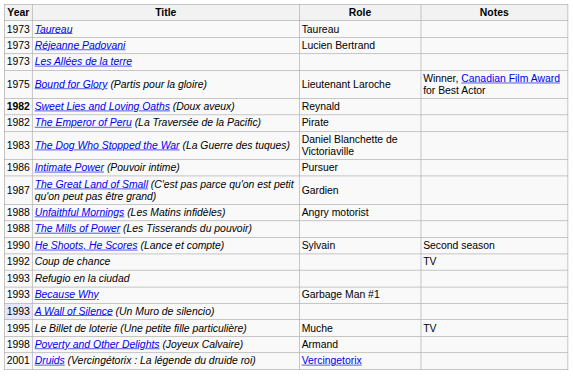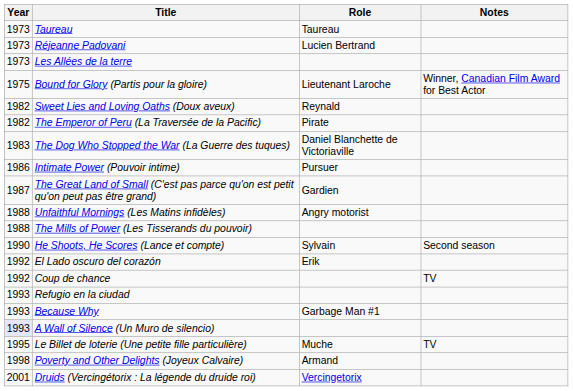 <table class="wikitable">
 <tr>
 <th>Year</th>
 <th>Title</th>
 <th>Role</th>
 <th>Notes</th>
 </tr>
 <tr>
 <td>1973</td>
 <td><em><a href='#'>Taureau</a></em></td>
 <td>Taureau</td>
 <td></td>
 </tr>
 <tr>
 <td>1973</td>
 <td><em><a href='#'>Réjeanne Padovani</a></em></td>
 <td>Lucien Bertrand</td>
 <td></td>
 </tr>
 <tr>
 <td>1973</td>
 <td><em><a href='#'>Les Allées de la terre</a></em></td>
 <td></td>
 <td></td>
 </tr>
 <tr>
 <td>1975</td>
 <td><em><a href='#'>Bound for Glory</a> (Partis pour la gloire)</em></td>
 <td>Lieutenant Laroche</td>
 <td>Winner, <a href='#'>Canadian Film Award</a> for Best Actor</td>
 </tr>
 <tr>
-<td><strong>1982</strong></td>
+<td>1982</td>
 <td><em><a href='#'>Sweet Lies and Loving Oaths</a> (Doux aveux)</em></td>
 <td>Reynald</td>
 <td></td>
 </tr>
 <tr>
 <td>1982</td>
 <td><em><a href='#'>The Emperor of Peru</a> (La Traversée de la Pacific)</em></td>
 <td>Pirate</td>
 <td></td>
 </tr>
 <tr>
 <td>1983</td>
 <td><em><a href='#'>The Dog Who Stopped the War</a> (La Guerre des tuques)</em></td>
 <td>Daniel Blanchette de Victoriaville</td>
 <td></td>
 </tr>
 <tr>
 <td>1986</td>
 <td><em><a href='#'>Intimate Power</a> (Pouvoir intime)</em></td>
 <td>Pursuer</td>
 <td></td>
 </tr>
 <tr>
 <td>1987</td>
 <td><em><a href='#'>The Great Land of Small</a> (C'est pas parce qu'on est petit qu'on peut pas être grand)</em></td>
 <td>Gardien</td>
 <td></td>
 </tr>
 <tr>
 <td>1988</td>
 <td><em><a href='#'>Unfaithful Mornings</a> (Les Matins infidèles)</em></td>
 <td>Angry motorist</td>
 <td></td>
 </tr>
 <tr>
 <td>1988</td>
 <td><em><a href='#'>The Mills of Power</a> (Les Tisserands du pouvoir)</em></td>
 <td></td>
 <td></td>
 </tr>
 <tr>
 <td>1990</td>
 <td><em><a href='#'>He Shoots, He Scores</a> (Lance et compte)</em></td>
 <td>Sylvain</td>
 <td>Second season</td>
 </tr>
 <tr>
 <td>1992</td>
+<td><em>El Lado oscuro del corazón</em></td>
+<td>Erik</td>
+<td></td>
+</tr>
+<tr>
+<td>1992</td>
 <td><em>Coup de chance</em></td>
 <td></td>
 <td>TV</td>
 </tr>
 <tr>
 <td>1993</td>
 <td><em>Refugio en la ciudad</em></td>
 <td></td>
 <td></td>
 </tr>
 <tr>
 <td>1993</td>
 <td><em><a href='#'>Because Why</a></em></td>
 <td>Garbage Man #1</td>
 <td></td>
 </tr>
 <tr>
 <td style="background: lavender;">1993</td>
 <td><em><a href='#'>A Wall of Silence</a> (Un Muro de silencio)</em></td>
 <td></td>
 <td></td>
 </tr>
 <tr>
 <td>1995</td>
 <td><em>Le Billet de loterie (Une petite fille particulière)</em></td>
 <td>Muche</td>
 <td>TV</td>
 </tr>
 <tr>
 <td>1998</td>
 <td><em><a href='#'>Poverty and Other Delights</a> (Joyeux Calvaire)</em></td>
 <td>Armand</td>
 <td></td>
 </tr>
 <tr>
 <td>2001</td>
 <td><em><a href='#'>Druids</a> (Vercingétorix : La légende du druide roi)</em></td>
 <td><a href='#'>Vercingetorix</a></td>
 <td></td>
 </tr>
 </table>
